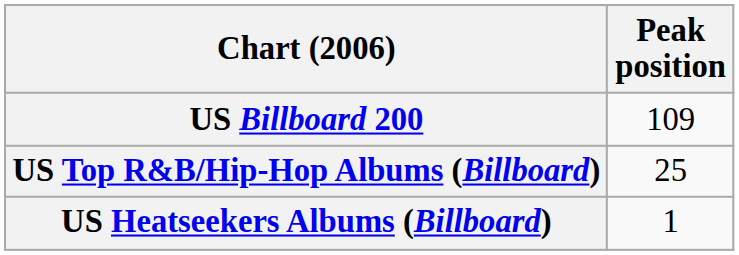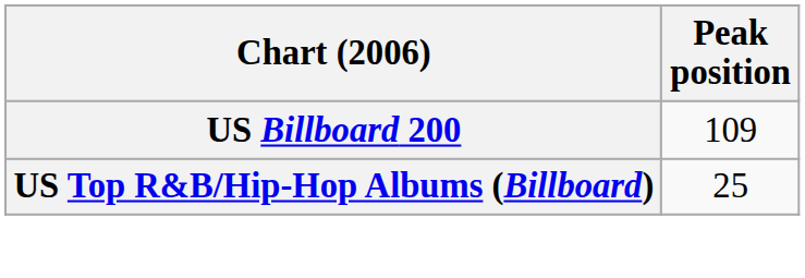 <table class="wikitable sortable plainrowheaders" style="text-align:center;">
 <tr>
 <th scope="col">Chart (2006)</th>
 <th scope="col">Peak<br>position</th>
 </tr>
 <tr>
 <th scope="row">US <a href='#'><em>Billboard</em> 200</a></th>
 <td>109</td>
 </tr>
 <tr>
 <th scope="row">US <a href='#'>Top R&B/Hip-Hop Albums</a> (<em><a href='#'>Billboard</a></em>)</th>
 <td>25</td>
 </tr>
-<tr>
-<th scope="row">US <a href='#'>Heatseekers Albums</a> (<em><a href='#'>Billboard</a></em>)</th>
-<td>1</td>
-</tr>
 </table>
